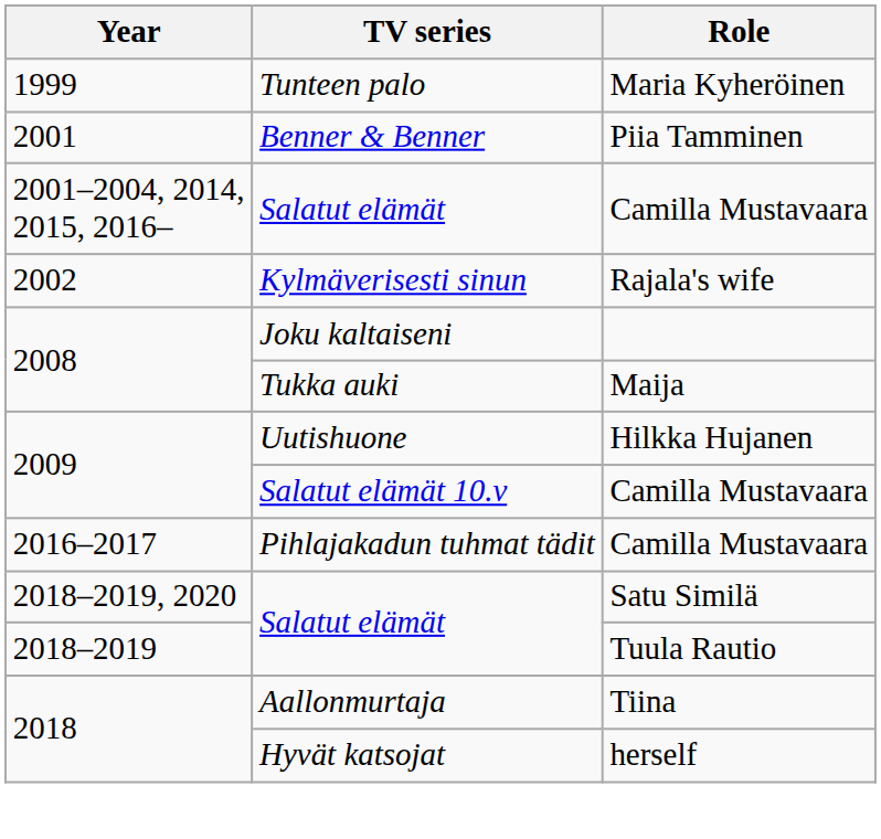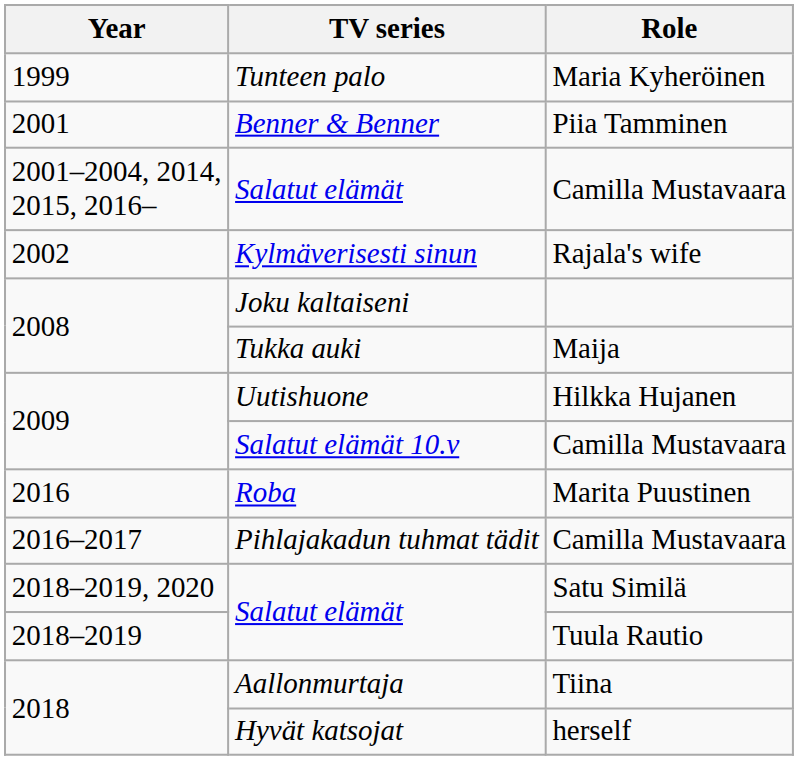 <table class="wikitable" style="font-size:90%;">
 <tr>
 <th>Year</th>
 <th>TV series</th>
 <th>Role</th>
 </tr>
 <tr>
 <td>1999</td>
 <td><em>Tunteen palo</em></td>
 <td>Maria Kyheröinen</td>
 </tr>
 <tr>
 <td>2001</td>
 <td><em><a href='#'>Benner & Benner</a></em></td>
 <td>Piia Tamminen</td>
 </tr>
 <tr>
 <td>2001–2004, 2014,<br>2015, 2016–</td>
 <td><em><a href='#'>Salatut elämät</a></em></td>
 <td>Camilla Mustavaara</td>
 </tr>
 <tr>
 <td>2002</td>
 <td><em><a href='#'>Kylmäverisesti sinun</a></em></td>
 <td>Rajala's wife</td>
 </tr>
 <tr>
 <td rowspan="2">2008</td>
 <td><em>Joku kaltaiseni</em></td>
 <td></td>
 </tr>
 <tr>
 <td><em>Tukka auki</em></td>
 <td>Maija</td>
 </tr>
 <tr>
 <td rowspan="2">2009</td>
 <td><em>Uutishuone</em></td>
 <td>Hilkka Hujanen</td>
 </tr>
 <tr>
 <td><em><a href='#'>Salatut elämät 10.v</a></em></td>
 <td>Camilla Mustavaara</td>
 </tr>
 <tr>
+<td>2016</td>
+<td><em><a href='#'>Roba</a></em></td>
+<td>Marita Puustinen</td>
+</tr>
+<tr>
 <td>2016–2017</td>
 <td><em>Pihlajakadun tuhmat tädit</em></td>
 <td>Camilla Mustavaara</td>
 </tr>
 <tr>
 <td>2018–2019, 2020</td>
 <td rowspan="2"><em><a href='#'>Salatut elämät</a></em></td>
 <td>Satu Similä</td>
 </tr>
 <tr>
 <td>2018–2019</td>
 <td>Tuula Rautio</td>
 </tr>
 <tr>
 <td rowspan="2">2018</td>
 <td><em>Aallonmurtaja</em></td>
 <td>Tiina</td>
 </tr>
 <tr>
 <td><em>Hyvät katsojat</em></td>
 <td>herself</td>
 </tr>
 </table>
